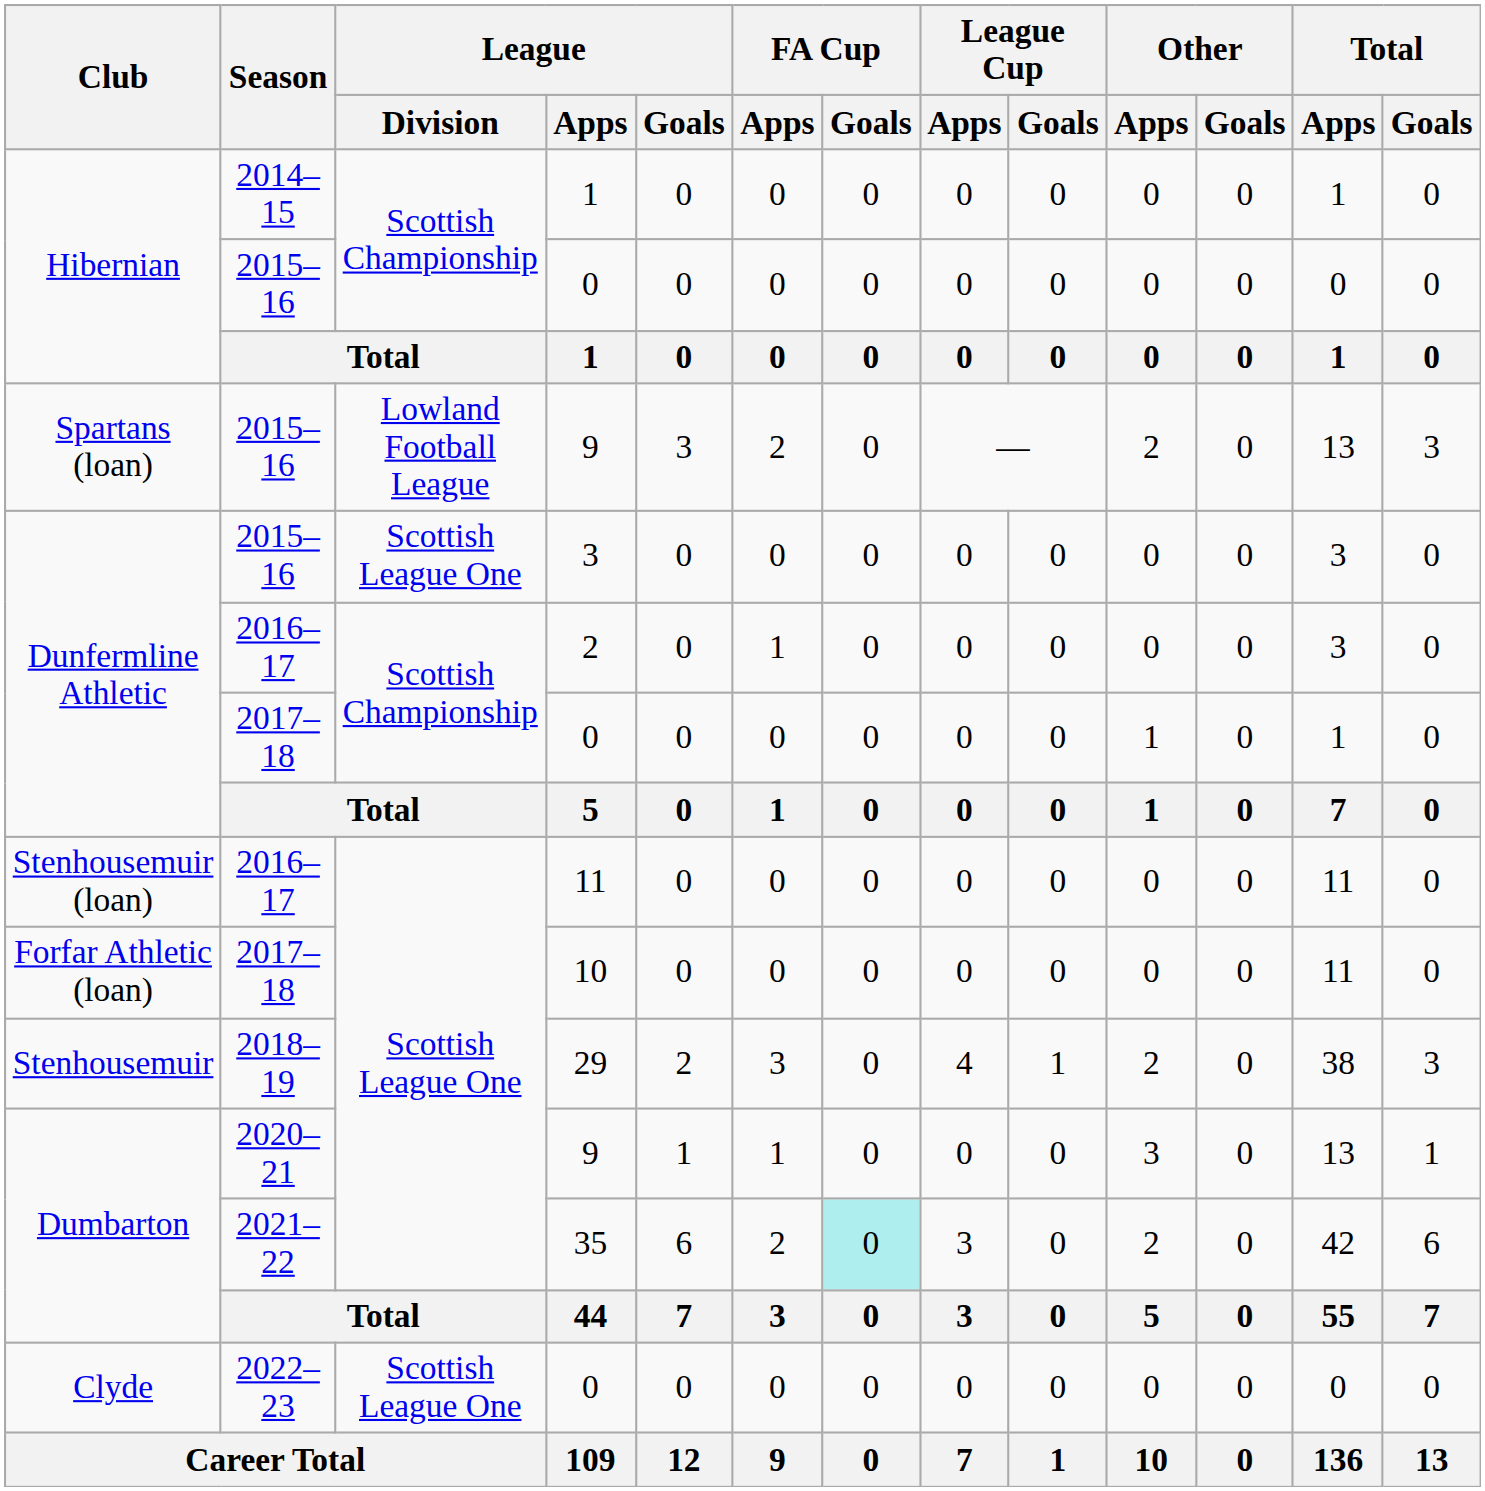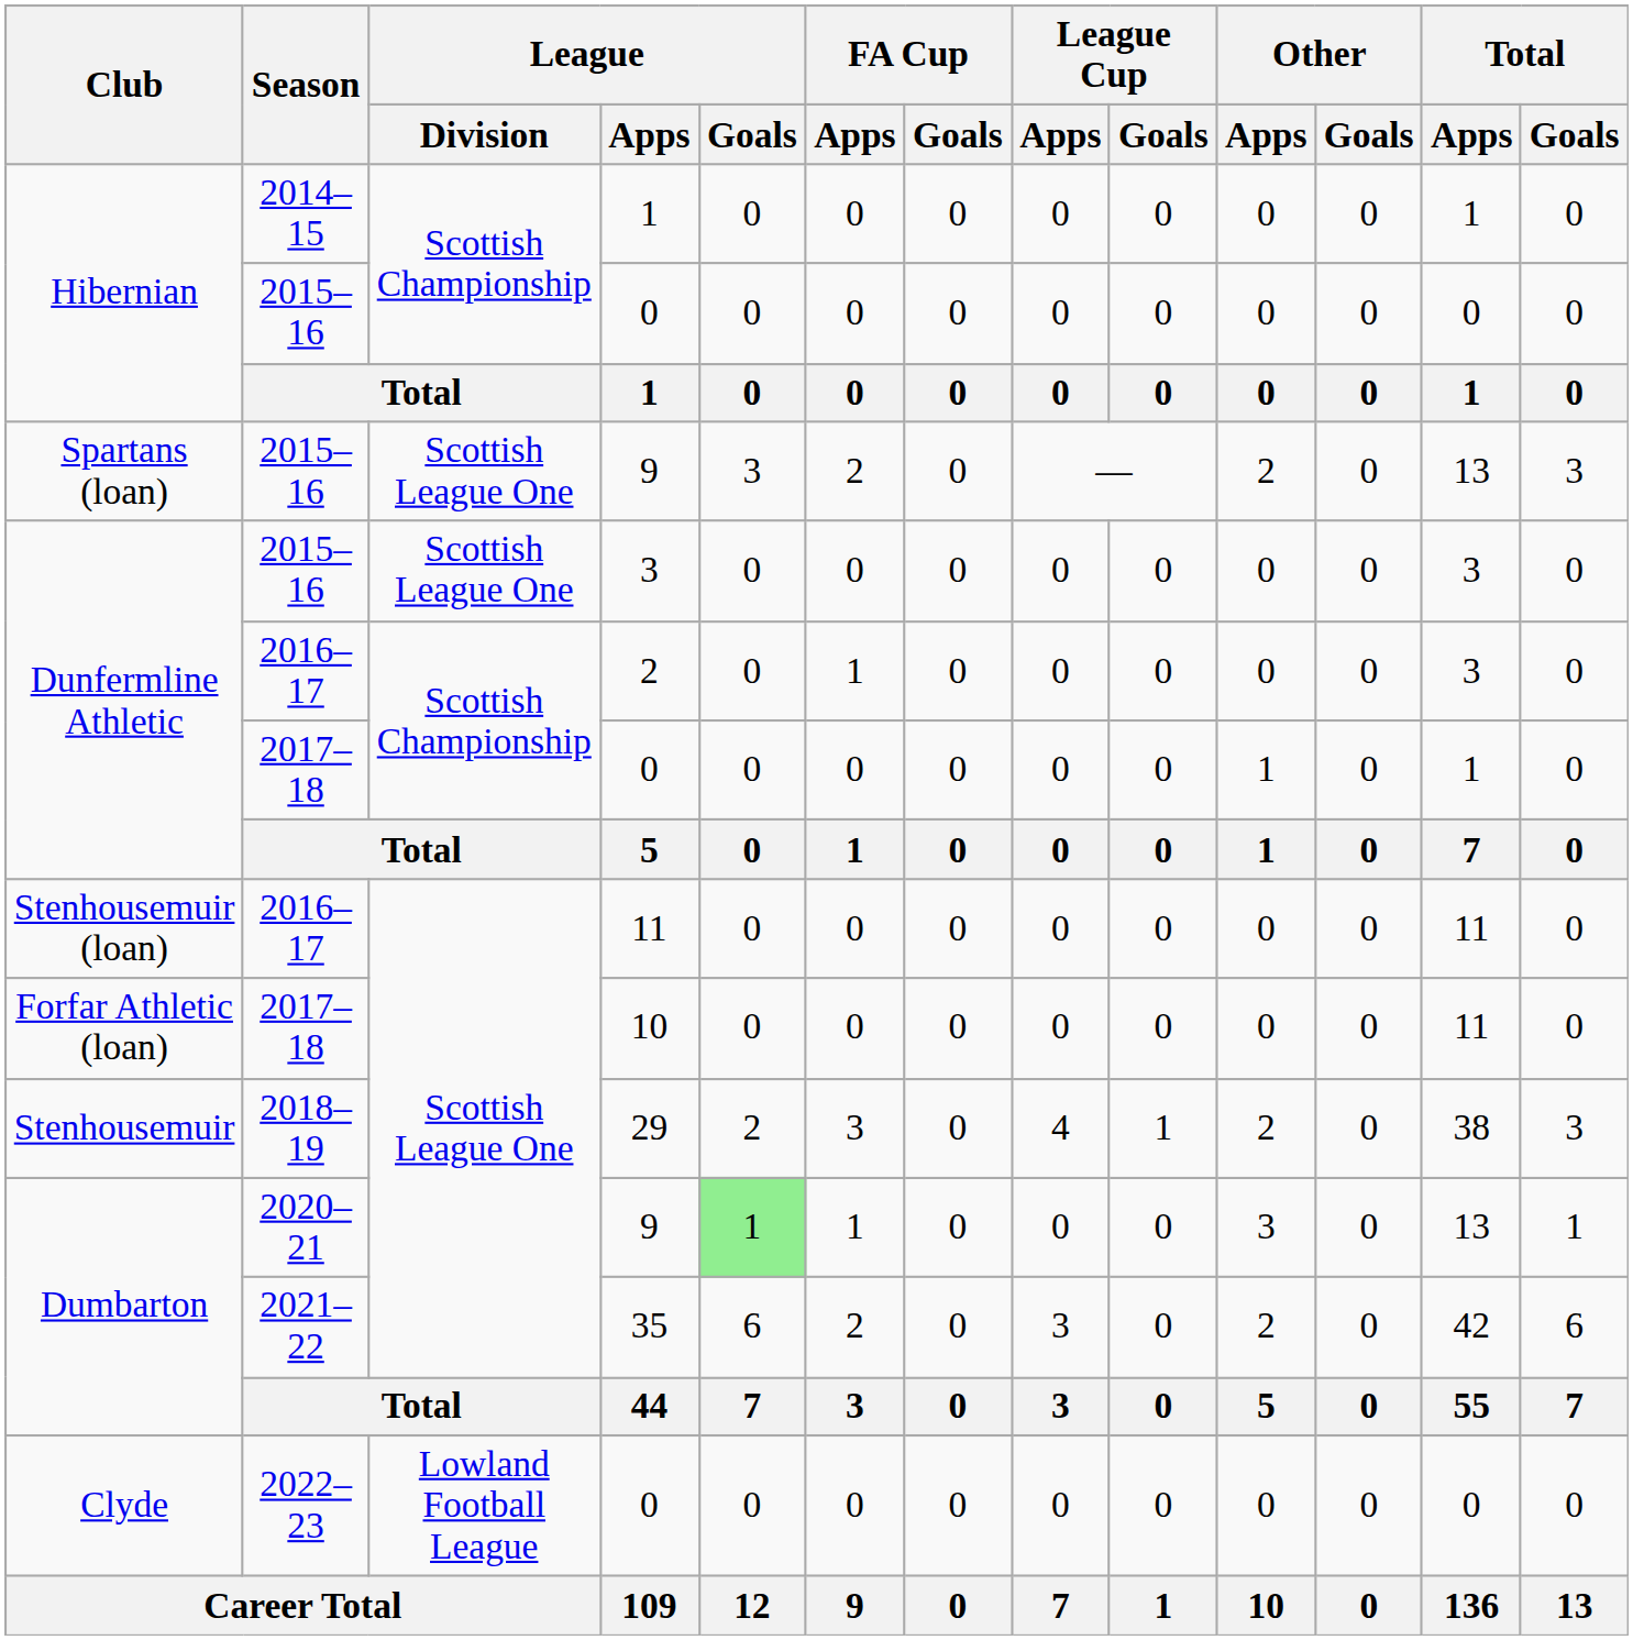 <table class="wikitable" style="text-align: center">
 <tr>
 <th rowspan="2">Club</th>
 <th rowspan="2">Season</th>
 <th colspan="3">League</th>
 <th colspan="2">FA Cup</th>
 <th colspan="2">League Cup</th>
 <th colspan="2">Other</th>
 <th colspan="2">Total</th>
 </tr>
 <tr>
 <th>Division</th>
 <th>Apps</th>
 <th>Goals</th>
 <th>Apps</th>
 <th>Goals</th>
 <th>Apps</th>
 <th>Goals</th>
 <th>Apps</th>
 <th>Goals</th>
 <th>Apps</th>
 <th>Goals</th>
 </tr>
 <tr>
 <td rowspan="3"><a href='#'>Hibernian</a></td>
 <td><a href='#'>2014–15</a></td>
 <td rowspan="2"><a href='#'>Scottish Championship</a></td>
 <td>1</td>
 <td>0</td>
 <td>0</td>
 <td>0</td>
 <td>0</td>
 <td>0</td>
 <td>0</td>
 <td>0</td>
 <td>1</td>
 <td>0</td>
 </tr>
 <tr>
 <td><a href='#'>2015–16</a></td>
 <td>0</td>
 <td>0</td>
 <td>0</td>
 <td>0</td>
 <td>0</td>
 <td>0</td>
 <td>0</td>
 <td>0</td>
 <td>0</td>
 <td>0</td>
 </tr>
 <tr>
 <th colspan="2">Total</th>
 <th>1</th>
 <th>0</th>
 <th>0</th>
 <th>0</th>
 <th>0</th>
 <th>0</th>
 <th>0</th>
 <th>0</th>
 <th>1</th>
 <th>0</th>
 </tr>
 <tr>
 <td><a href='#'>Spartans</a> (loan)</td>
 <td><a href='#'>2015–16</a></td>
-<td><a href='#'>Lowland Football League</a></td>
+<td><a href='#'>Scottish League One</a></td>
 <td>9</td>
 <td>3</td>
 <td>2</td>
 <td>0</td>
 <td colspan="2">—</td>
 <td>2</td>
 <td>0</td>
 <td>13</td>
 <td>3</td>
 </tr>
 <tr>
 <td rowspan="4"><a href='#'>Dunfermline Athletic</a></td>
 <td><a href='#'>2015–16</a></td>
 <td><a href='#'>Scottish League One</a></td>
 <td>3</td>
 <td>0</td>
 <td>0</td>
 <td>0</td>
 <td>0</td>
 <td>0</td>
 <td>0</td>
 <td>0</td>
 <td>3</td>
 <td>0</td>
 </tr>
 <tr>
 <td><a href='#'>2016–17</a></td>
 <td rowspan="2"><a href='#'>Scottish Championship</a></td>
 <td>2</td>
 <td>0</td>
 <td>1</td>
 <td>0</td>
 <td>0</td>
 <td>0</td>
 <td>0</td>
 <td>0</td>
 <td>3</td>
 <td>0</td>
 </tr>
 <tr>
 <td><a href='#'>2017–18</a></td>
 <td>0</td>
 <td>0</td>
 <td>0</td>
 <td>0</td>
 <td>0</td>
 <td>0</td>
 <td>1</td>
 <td>0</td>
 <td>1</td>
 <td>0</td>
 </tr>
 <tr>
 <th colspan="2">Total</th>
 <th>5</th>
 <th>0</th>
 <th>1</th>
 <th>0</th>
 <th>0</th>
 <th>0</th>
 <th>1</th>
 <th>0</th>
 <th>7</th>
 <th>0</th>
 </tr>
 <tr>
 <td><a href='#'>Stenhousemuir</a> (loan)</td>
 <td><a href='#'>2016–17</a></td>
 <td rowspan="5"><a href='#'>Scottish League One</a></td>
 <td>11</td>
 <td>0</td>
 <td>0</td>
 <td>0</td>
 <td>0</td>
 <td>0</td>
 <td>0</td>
 <td>0</td>
 <td>11</td>
 <td>0</td>
 </tr>
 <tr>
 <td><a href='#'>Forfar Athletic</a> (loan)</td>
 <td><a href='#'>2017–18</a></td>
 <td>10</td>
 <td>0</td>
 <td>0</td>
 <td>0</td>
 <td>0</td>
 <td>0</td>
 <td>0</td>
 <td>0</td>
 <td>11</td>
 <td>0</td>
 </tr>
 <tr>
 <td><a href='#'>Stenhousemuir</a></td>
 <td><a href='#'>2018–19</a></td>
 <td>29</td>
 <td>2</td>
 <td>3</td>
 <td>0</td>
 <td>4</td>
 <td>1</td>
 <td>2</td>
 <td>0</td>
 <td>38</td>
 <td>3</td>
 </tr>
 <tr>
 <td rowspan="3"><a href='#'>Dumbarton</a></td>
 <td><a href='#'>2020–21</a></td>
 <td>9</td>
-<td>1</td>
+<td style="background: lightgreen;">1</td>
 <td>1</td>
 <td>0</td>
 <td>0</td>
 <td>0</td>
 <td>3</td>
 <td>0</td>
 <td>13</td>
 <td>1</td>
 </tr>
 <tr>
 <td><a href='#'>2021–22</a></td>
 <td>35</td>
 <td>6</td>
 <td>2</td>
-<td style="background: paleturquoise;">0</td>
+<td>0</td>
 <td>3</td>
 <td>0</td>
 <td>2</td>
 <td>0</td>
 <td>42</td>
 <td>6</td>
 </tr>
 <tr>
 <th colspan="2">Total</th>
 <th>44</th>
 <th>7</th>
 <th>3</th>
 <th>0</th>
 <th>3</th>
 <th>0</th>
 <th>5</th>
 <th>0</th>
 <th>55</th>
 <th>7</th>
 </tr>
 <tr>
 <td><a href='#'>Clyde</a></td>
 <td><a href='#'>2022–23</a></td>
-<td><a href='#'>Scottish League One</a></td>
+<td><a href='#'>Lowland Football League</a></td>
 <td>0</td>
 <td>0</td>
 <td>0</td>
 <td>0</td>
 <td>0</td>
 <td>0</td>
 <td>0</td>
 <td>0</td>
 <td>0</td>
 <td>0</td>
 </tr>
 <tr>
 <th colspan="3">Career Total</th>
 <th>109</th>
 <th>12</th>
 <th>9</th>
 <th>0</th>
 <th>7</th>
 <th>1</th>
 <th>10</th>
 <th>0</th>
 <th>136</th>
 <th>13</th>
 </tr>
 </table>
